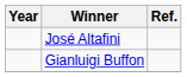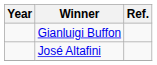 <table class="wikitable" style="font-size: 95%;">
 <tr>
 <th>Year</th>
 <th>Winner</th>
 <th>Ref.</th>
 </tr>
 <tr>
 <td></td>
-<td> <a href='#'>José Altafini</a></td>
+<td> <a href='#'>Gianluigi Buffon</a></td>
 <td></td>
 </tr>
 <tr>
 <td></td>
-<td> <a href='#'>Gianluigi Buffon</a></td>
+<td> <a href='#'>José Altafini</a></td>
 <td></td>
 </tr>
 <tr>
 </tr>
 </table>
